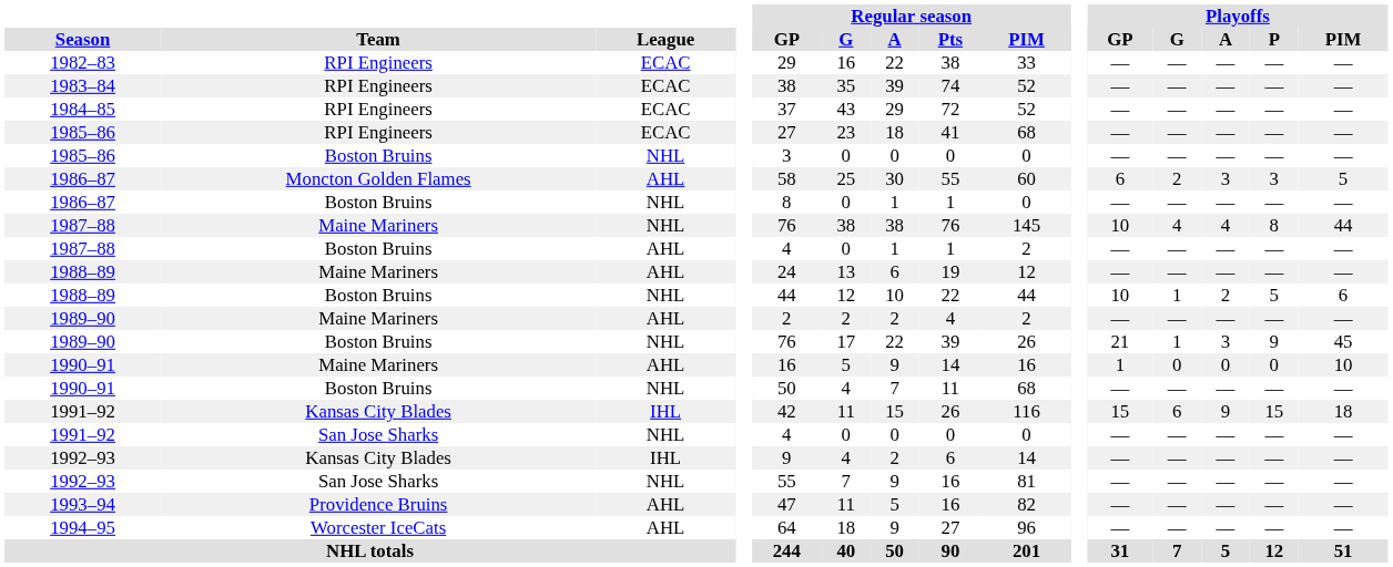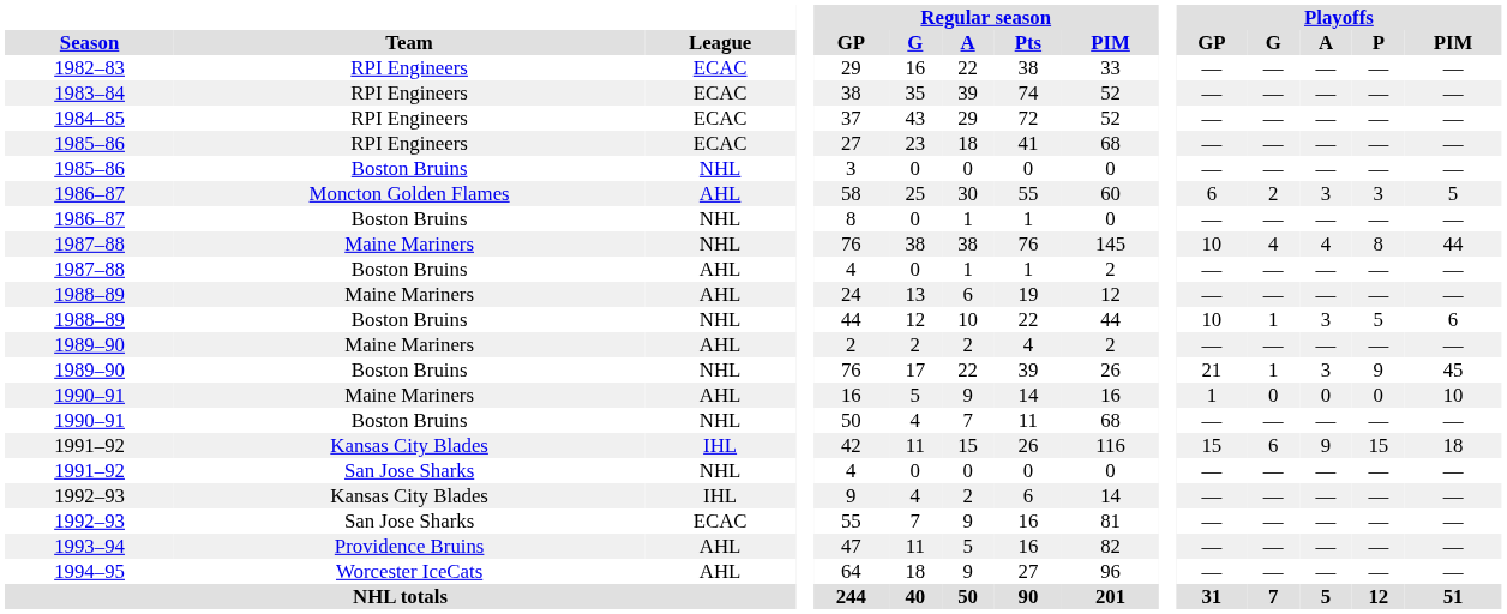 <table BORDER="0" CELLPADDING="1" CELLSPACING="0" width="75%" style="text-align:center">
 <tr bgcolor="#e0e0e0">
 <th colspan="3" bgcolor="#ffffff"> </th>
 <th rowspan="99" bgcolor="#ffffff"> </th>
 <th colspan="5"><a href='#'>Regular season</a></th>
 <th rowspan="99" bgcolor="#ffffff"> </th>
 <th colspan="5"><a href='#'>Playoffs</a></th>
 </tr>
 <tr bgcolor="#e0e0e0">
 <th><a href='#'>Season</a></th>
 <th>Team</th>
 <th>League</th>
 <th>GP</th>
 <th><a href='#'>G</a></th>
 <th><a href='#'>A</a></th>
 <th><a href='#'>Pts</a></th>
 <th><a href='#'>PIM</a></th>
 <th>GP</th>
 <th>G</th>
 <th>A</th>
 <th>P</th>
 <th>PIM</th>
 </tr>
 <tr ALIGN="center">
 <td><a href='#'>1982–83</a></td>
 <td><a href='#'>RPI Engineers</a></td>
 <td><a href='#'>ECAC</a></td>
 <td>29</td>
 <td>16</td>
 <td>22</td>
 <td>38</td>
 <td>33</td>
 <td>—</td>
 <td>—</td>
 <td>—</td>
 <td>—</td>
 <td>—</td>
 </tr>
 <tr ALIGN="center"  bgcolor="#f0f0f0">
 <td><a href='#'>1983–84</a></td>
 <td>RPI Engineers</td>
 <td>ECAC</td>
 <td>38</td>
 <td>35</td>
 <td>39</td>
 <td>74</td>
 <td>52</td>
 <td>—</td>
 <td>—</td>
 <td>—</td>
 <td>—</td>
 <td>—</td>
 </tr>
 <tr ALIGN="center">
 <td><a href='#'>1984–85</a></td>
 <td>RPI Engineers</td>
 <td>ECAC</td>
 <td>37</td>
 <td>43</td>
 <td>29</td>
 <td>72</td>
 <td>52</td>
 <td>—</td>
 <td>—</td>
 <td>—</td>
 <td>—</td>
 <td>—</td>
 </tr>
 <tr ALIGN="center"  bgcolor="#f0f0f0">
 <td><a href='#'>1985–86</a></td>
 <td>RPI Engineers</td>
 <td>ECAC</td>
 <td>27</td>
 <td>23</td>
 <td>18</td>
 <td>41</td>
 <td>68</td>
 <td>—</td>
 <td>—</td>
 <td>—</td>
 <td>—</td>
 <td>—</td>
 </tr>
 <tr ALIGN="center">
 <td><a href='#'>1985–86</a></td>
 <td><a href='#'>Boston Bruins</a></td>
 <td><a href='#'>NHL</a></td>
 <td>3</td>
 <td>0</td>
 <td>0</td>
 <td>0</td>
 <td>0</td>
 <td>—</td>
 <td>—</td>
 <td>—</td>
 <td>—</td>
 <td>—</td>
 </tr>
 <tr ALIGN="center"  bgcolor="#f0f0f0">
 <td><a href='#'>1986–87</a></td>
 <td><a href='#'>Moncton Golden Flames</a></td>
 <td><a href='#'>AHL</a></td>
 <td>58</td>
 <td>25</td>
 <td>30</td>
 <td>55</td>
 <td>60</td>
 <td>6</td>
 <td>2</td>
 <td>3</td>
 <td>3</td>
 <td>5</td>
 </tr>
 <tr ALIGN="center">
 <td><a href='#'>1986–87</a></td>
 <td>Boston Bruins</td>
 <td>NHL</td>
 <td>8</td>
 <td>0</td>
 <td>1</td>
 <td>1</td>
 <td>0</td>
 <td>—</td>
 <td>—</td>
 <td>—</td>
 <td>—</td>
 <td>—</td>
 </tr>
 <tr ALIGN="center"  bgcolor="#f0f0f0">
 <td><a href='#'>1987–88</a></td>
 <td><a href='#'>Maine Mariners</a></td>
 <td>NHL</td>
 <td>76</td>
 <td>38</td>
 <td>38</td>
 <td>76</td>
 <td>145</td>
 <td>10</td>
 <td>4</td>
 <td>4</td>
 <td>8</td>
 <td>44</td>
 </tr>
 <tr ALIGN="center">
 <td><a href='#'>1987–88</a></td>
 <td>Boston Bruins</td>
 <td>AHL</td>
 <td>4</td>
 <td>0</td>
 <td>1</td>
 <td>1</td>
 <td>2</td>
 <td>—</td>
 <td>—</td>
 <td>—</td>
 <td>—</td>
 <td>—</td>
 </tr>
 <tr ALIGN="center"  bgcolor="#f0f0f0">
 <td><a href='#'>1988–89</a></td>
 <td>Maine Mariners</td>
 <td>AHL</td>
 <td>24</td>
 <td>13</td>
 <td>6</td>
 <td>19</td>
 <td>12</td>
 <td>—</td>
 <td>—</td>
 <td>—</td>
 <td>—</td>
 <td>—</td>
 </tr>
 <tr ALIGN="center">
 <td><a href='#'>1988–89</a></td>
 <td>Boston Bruins</td>
 <td>NHL</td>
 <td>44</td>
 <td>12</td>
 <td>10</td>
 <td>22</td>
 <td>44</td>
 <td>10</td>
 <td>1</td>
-<td>2</td>
+<td>3</td>
 <td>5</td>
 <td>6</td>
 </tr>
 <tr ALIGN="center"  bgcolor="#f0f0f0">
 <td><a href='#'>1989–90</a></td>
 <td>Maine Mariners</td>
 <td>AHL</td>
 <td>2</td>
 <td>2</td>
 <td>2</td>
 <td>4</td>
 <td>2</td>
 <td>—</td>
 <td>—</td>
 <td>—</td>
 <td>—</td>
 <td>—</td>
 </tr>
 <tr ALIGN="center">
 <td><a href='#'>1989–90</a></td>
 <td>Boston Bruins</td>
 <td>NHL</td>
 <td>76</td>
 <td>17</td>
 <td>22</td>
 <td>39</td>
 <td>26</td>
 <td>21</td>
 <td>1</td>
 <td>3</td>
 <td>9</td>
 <td>45</td>
 </tr>
 <tr ALIGN="center"  bgcolor="#f0f0f0">
 <td><a href='#'>1990–91</a></td>
 <td>Maine Mariners</td>
 <td>AHL</td>
 <td>16</td>
 <td>5</td>
 <td>9</td>
 <td>14</td>
 <td>16</td>
 <td>1</td>
 <td>0</td>
 <td>0</td>
 <td>0</td>
 <td>10</td>
 </tr>
 <tr ALIGN="center">
 <td><a href='#'>1990–91</a></td>
 <td>Boston Bruins</td>
 <td>NHL</td>
 <td>50</td>
 <td>4</td>
 <td>7</td>
 <td>11</td>
 <td>68</td>
 <td>—</td>
 <td>—</td>
 <td>—</td>
 <td>—</td>
 <td>—</td>
 </tr>
 <tr ALIGN="center"  bgcolor="#f0f0f0">
 <td>1991–92</td>
 <td><a href='#'>Kansas City Blades</a></td>
 <td><a href='#'>IHL</a></td>
 <td>42</td>
 <td>11</td>
 <td>15</td>
 <td>26</td>
 <td>116</td>
 <td>15</td>
 <td>6</td>
 <td>9</td>
 <td>15</td>
 <td>18</td>
 </tr>
 <tr ALIGN="center">
 <td><a href='#'>1991–92</a></td>
 <td><a href='#'>San Jose Sharks</a></td>
 <td>NHL</td>
 <td>4</td>
 <td>0</td>
 <td>0</td>
 <td>0</td>
 <td>0</td>
 <td>—</td>
 <td>—</td>
 <td>—</td>
 <td>—</td>
 <td>—</td>
 </tr>
 <tr ALIGN="center"  bgcolor="#f0f0f0">
 <td>1992–93</td>
 <td>Kansas City Blades</td>
 <td>IHL</td>
 <td>9</td>
 <td>4</td>
 <td>2</td>
 <td>6</td>
 <td>14</td>
 <td>—</td>
 <td>—</td>
 <td>—</td>
 <td>—</td>
 <td>—</td>
 </tr>
 <tr ALIGN="center">
 <td><a href='#'>1992–93</a></td>
 <td>San Jose Sharks</td>
-<td>NHL</td>
+<td>ECAC</td>
 <td>55</td>
 <td>7</td>
 <td>9</td>
 <td>16</td>
 <td>81</td>
 <td>—</td>
 <td>—</td>
 <td>—</td>
 <td>—</td>
 <td>—</td>
 </tr>
 <tr ALIGN="center"  bgcolor="#f0f0f0">
 <td><a href='#'>1993–94</a></td>
 <td><a href='#'>Providence Bruins</a></td>
 <td>AHL</td>
 <td>47</td>
 <td>11</td>
 <td>5</td>
 <td>16</td>
 <td>82</td>
 <td>—</td>
 <td>—</td>
 <td>—</td>
 <td>—</td>
 <td>—</td>
 </tr>
 <tr ALIGN="center">
 <td><a href='#'>1994–95</a></td>
 <td><a href='#'>Worcester IceCats</a></td>
 <td>AHL</td>
 <td>64</td>
 <td>18</td>
 <td>9</td>
 <td>27</td>
 <td>96</td>
 <td>—</td>
 <td>—</td>
 <td>—</td>
 <td>—</td>
 <td>—</td>
 </tr>
 <tr ALIGN="center" bgcolor="#e0e0e0">
 <th colspan="3">NHL totals</th>
 <th>244</th>
 <th>40</th>
 <th>50</th>
 <th>90</th>
 <th>201</th>
 <th>31</th>
 <th>7</th>
 <th>5</th>
 <th>12</th>
 <th>51</th>
 </tr>
 </table>
